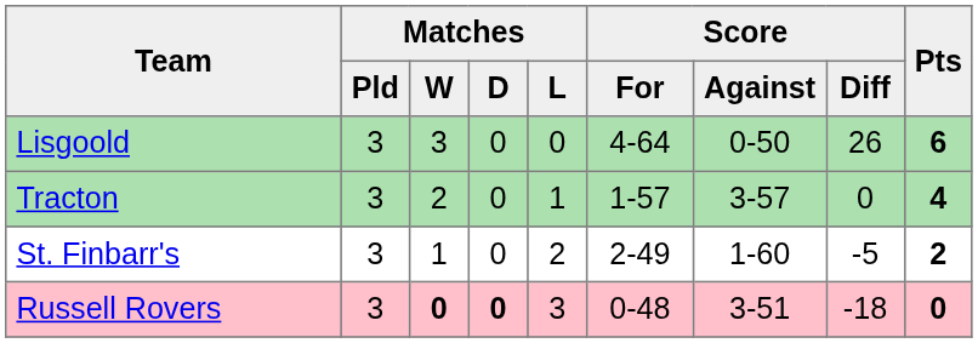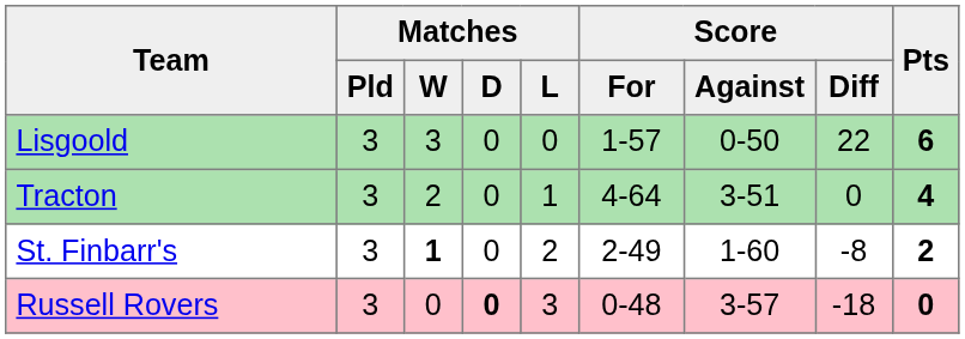 <table style=border-collapse:collapse border=1 cellspacing=0 cellpadding=5>
 <tr align=center bgcolor=#efefef>
 <th rowspan=2 width=165>Team</th>
 <th colspan=4>Matches</th>
 <th colspan=3>Score</th>
 <th rowspan=2width=20>Pts</th>
 </tr>
 <tr align=center bgcolor=#efefef>
 <th width=20>Pld</th>
 <th width=20>W</th>
 <th width=20>D</th>
 <th width=20>L</th>
 <th width=45>For</th>
 <th width=45>Against</th>
 <th width=30>Diff</th>
 </tr>
 <tr align=center style="background:#ACE1AF;">
 <td style="text-align:left;"><a href='#'>Lisgoold</a></td>
 <td>3</td>
 <td>3</td>
 <td>0</td>
 <td>0</td>
-<td>4-64</td>
+<td>1-57</td>
 <td>0-50</td>
-<td>26</td>
+<td>22</td>
 <td><strong>6</strong></td>
 </tr>
 <tr align=center  style="background:#ACE1AF;">
 <td style="text-align:left;"><a href='#'>Tracton</a></td>
 <td>3</td>
 <td>2</td>
 <td>0</td>
 <td>1</td>
-<td>1-57</td>
-<td>3-57</td>
+<td>4-64</td>
+<td>3-51</td>
 <td>0</td>
 <td><strong>4</strong></td>
 </tr>
 <tr align=center>
 <td style="text-align:left;"><a href='#'>St. Finbarr's</a></td>
 <td>3</td>
-<td>1</td>
+<td><strong>1</strong></td>
 <td>0</td>
 <td>2</td>
 <td>2-49</td>
 <td>1-60</td>
-<td>-5</td>
+<td>-8</td>
 <td><strong>2</strong></td>
 </tr>
 <tr align=center style="background:#FFC0CB;">
 <td style="text-align:left;"><a href='#'>Russell Rovers</a></td>
 <td>3</td>
-<td><strong>0</strong></td>
+<td>0</td>
 <td><strong>0</strong></td>
 <td>3</td>
 <td>0-48</td>
-<td>3-51</td>
+<td>3-57</td>
 <td>-18</td>
 <td><strong>0</strong></td>
 </tr>
 </table>
